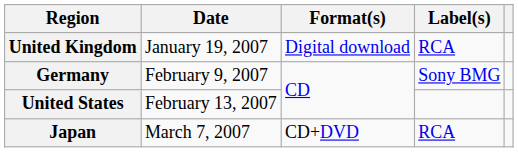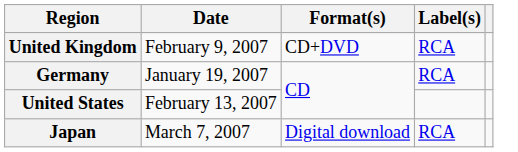 <table class="wikitable plainrowheaders">
 <tr>
 <th scope="col">Region</th>
 <th scope="col">Date</th>
 <th scope="col">Format(s)</th>
 <th scope="col">Label(s)</th>
 <th scope="col"></th>
 </tr>
 <tr>
 <th scope="row">United Kingdom</th>
-<td>January 19, 2007</td>
-<td><a href='#'>Digital download</a></td>
+<td>February 9, 2007</td>
+<td>CD+<a href='#'>DVD</a></td>
 <td><a href='#'>RCA</a></td>
 <td align="center"></td>
 </tr>
 <tr>
 <th scope="row">Germany</th>
-<td>February 9, 2007</td>
+<td>January 19, 2007</td>
 <td rowspan="2"><a href='#'>CD</a></td>
-<td><a href='#'>Sony BMG</a></td>
+<td><a href='#'>RCA</a></td>
 <td></td>
 </tr>
 <tr>
 <th scope="row">United States</th>
 <td>February 13, 2007</td>
 <td></td>
 <td align="center"></td>
 </tr>
 <tr>
 <th scope="row">Japan</th>
 <td>March 7, 2007</td>
-<td>CD+<a href='#'>DVD</a></td>
+<td><a href='#'>Digital download</a></td>
 <td><a href='#'>RCA</a></td>
 <td></td>
 </tr>
 </table>
